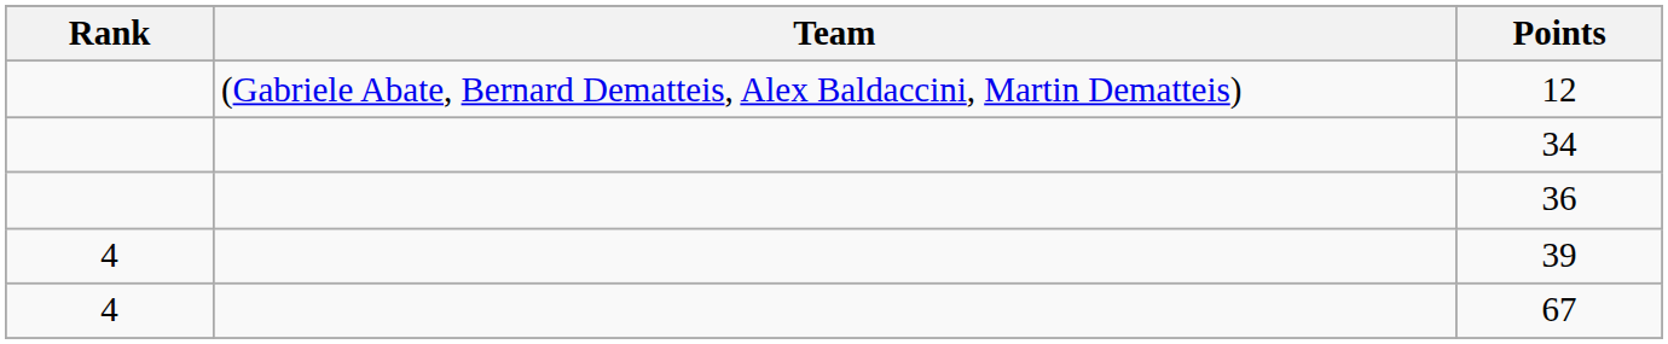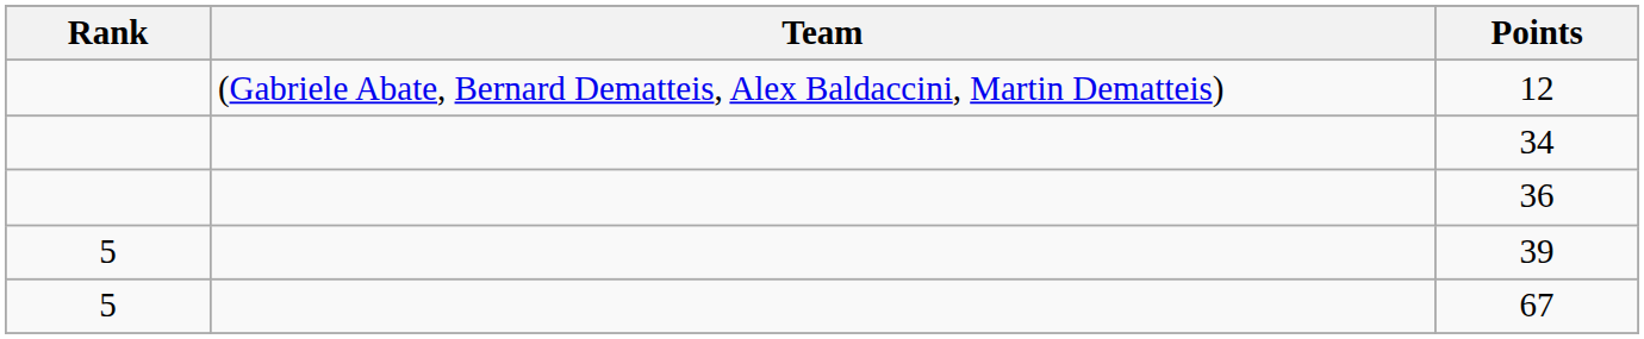 <table class="wikitable" width=60%>
 <tr>
 </tr>
 <tr>
 <th width=10%>Rank</th>
 <th width=60%>Team</th>
 <th width=10%>Points</th>
 </tr>
 <tr align="center">
 <td></td>
 <td align="left"> (<a href='#'>Gabriele Abate</a>, <a href='#'>Bernard Dematteis</a>, <a href='#'>Alex Baldaccini</a>, <a href='#'>Martin Dematteis</a>)</td>
 <td>12</td>
 </tr>
 <tr align="center">
 <td></td>
 <td align="left"></td>
 <td>34</td>
 </tr>
 <tr align="center">
 <td></td>
 <td align="left"></td>
 <td>36</td>
 </tr>
 <tr align="center">
-<td>4</td>
+<td>5</td>
 <td align="left"></td>
 <td>39</td>
 </tr>
 <tr align="center">
-<td>4</td>
+<td>5</td>
 <td align="left"></td>
 <td>67</td>
 </tr>
 </table>
